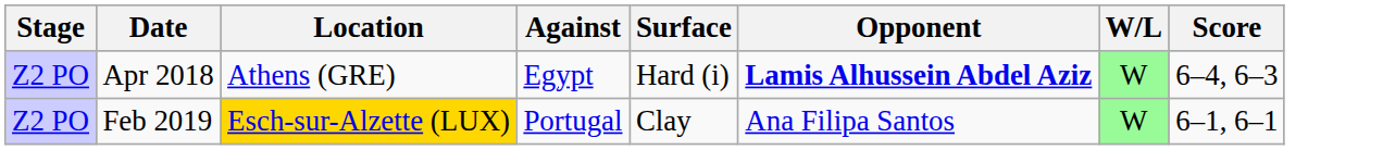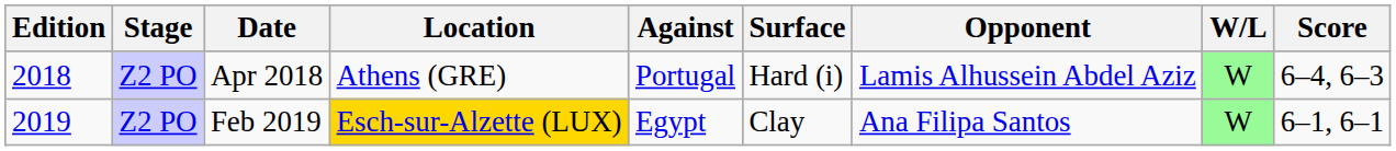 <table class=wikitable>
 <tr>
+<th>Edition</th>
 <th>Stage</th>
 <th>Date</th>
 <th>Location</th>
 <th>Against</th>
 <th>Surface</th>
 <th>Opponent</th>
 <th>W/L</th>
 <th>Score</th>
 </tr>
 <tr>
+<td><a href='#'>2018</a></td>
 <td style="background:#CCCCFF;"><a href='#'>Z2 PO</a></td>
 <td>Apr 2018</td>
 <td><a href='#'>Athens</a> (GRE)</td>
-<td> <a href='#'>Egypt</a></td>
+<td> <a href='#'>Portugal</a></td>
 <td>Hard (i)</td>
-<td><strong><a href='#'>Lamis Alhussein Abdel Aziz</a></strong></td>
+<td><a href='#'>Lamis Alhussein Abdel Aziz</a></td>
 <td style="text-align:center; background:#98fb98;">W</td>
 <td>6–4, 6–3</td>
 </tr>
 <tr>
+<td><a href='#'>2019</a></td>
 <td style="background:#CCCCFF;"><a href='#'>Z2 PO</a></td>
 <td>Feb 2019</td>
 <td style="background: gold;"><a href='#'>Esch-sur-Alzette</a> (LUX)</td>
-<td> <a href='#'>Portugal</a></td>
+<td> <a href='#'>Egypt</a></td>
 <td>Clay</td>
 <td><a href='#'>Ana Filipa Santos</a></td>
 <td style="text-align:center; background:#98fb98;">W</td>
 <td>6–1, 6–1</td>
 </tr>
 </table>
